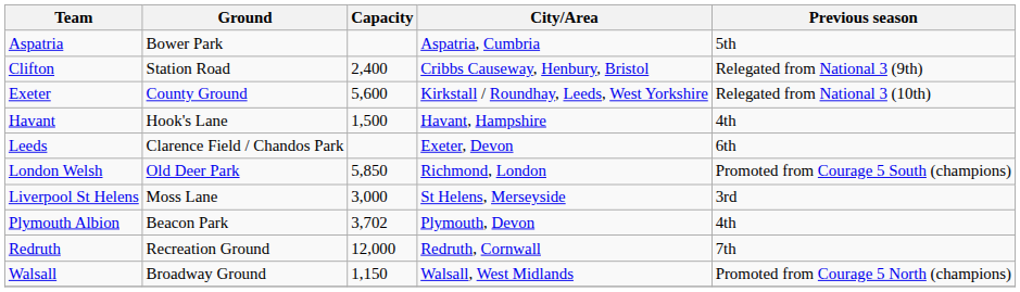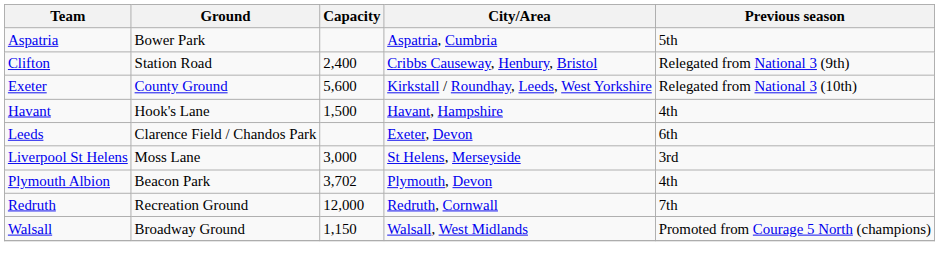 <table class="wikitable sortable">
 <tr>
 <th>Team</th>
 <th>Ground</th>
 <th>Capacity</th>
 <th>City/Area</th>
 <th>Previous season</th>
 </tr>
 <tr>
 <td><a href='#'>Aspatria</a></td>
 <td>Bower Park</td>
 <td></td>
 <td><a href='#'>Aspatria</a>, <a href='#'>Cumbria</a></td>
 <td>5th</td>
 </tr>
 <tr>
 <td><a href='#'>Clifton</a></td>
 <td>Station Road</td>
 <td>2,400</td>
 <td><a href='#'>Cribbs Causeway</a>, <a href='#'>Henbury</a>, <a href='#'>Bristol</a></td>
 <td>Relegated from <a href='#'>National 3</a> (9th)</td>
 </tr>
 <tr>
 <td><a href='#'>Exeter</a></td>
 <td><a href='#'>County Ground</a></td>
 <td>5,600</td>
 <td><a href='#'>Kirkstall</a> / <a href='#'>Roundhay</a>, <a href='#'>Leeds</a>, <a href='#'>West Yorkshire</a></td>
 <td>Relegated from <a href='#'>National 3</a> (10th)</td>
 </tr>
 <tr>
 <td><a href='#'>Havant</a></td>
 <td>Hook's Lane</td>
 <td>1,500</td>
 <td><a href='#'>Havant</a>, <a href='#'>Hampshire</a></td>
 <td>4th</td>
 </tr>
 <tr>
 <td><a href='#'>Leeds</a></td>
 <td>Clarence Field / Chandos Park</td>
 <td></td>
 <td><a href='#'>Exeter</a>, <a href='#'>Devon</a></td>
 <td>6th</td>
 </tr>
 <tr>
-<td><a href='#'>London Welsh</a></td>
-<td><a href='#'>Old Deer Park</a></td>
-<td>5,850</td>
-<td><a href='#'>Richmond</a>, <a href='#'>London</a></td>
-<td>Promoted from <a href='#'>Courage 5 South</a> (champions)</td>
-</tr>
-<tr>
 <td><a href='#'>Liverpool St Helens</a></td>
 <td>Moss Lane</td>
 <td>3,000</td>
 <td><a href='#'>St Helens</a>, <a href='#'>Merseyside</a></td>
 <td>3rd</td>
 </tr>
 <tr>
 <td><a href='#'>Plymouth Albion</a></td>
 <td>Beacon Park</td>
 <td>3,702</td>
 <td><a href='#'>Plymouth</a>, <a href='#'>Devon</a></td>
 <td>4th</td>
 </tr>
 <tr>
 <td><a href='#'>Redruth</a></td>
 <td>Recreation Ground</td>
 <td>12,000</td>
 <td><a href='#'>Redruth</a>, <a href='#'>Cornwall</a></td>
 <td>7th</td>
 </tr>
 <tr>
 <td><a href='#'>Walsall</a></td>
 <td>Broadway Ground</td>
 <td>1,150</td>
 <td><a href='#'>Walsall</a>, <a href='#'>West Midlands</a></td>
 <td>Promoted from <a href='#'>Courage 5 North</a> (champions)</td>
 </tr>
 <tr>
 </tr>
 </table>
